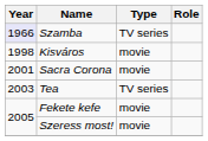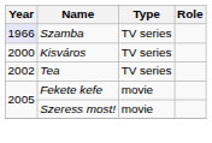 <table class="wikitable">
 <tr>
 <th>Year</th>
 <th>Name</th>
 <th>Type</th>
 <th>Role</th>
 </tr>
 <tr>
 <td style="background: lavender;">1966</td>
 <td><em>Szamba</em></td>
 <td>TV series</td>
 <td></td>
 </tr>
 <tr>
-<td>1998</td>
+<td>2000</td>
 <td><em>Kisváros </em></td>
-<td>movie</td>
+<td>TV series</td>
 <td></td>
 </tr>
 <tr>
-<td>2001</td>
-<td><em>Sacra Corona</em></td>
-<td>movie</td>
-<td></td>
-</tr>
-<tr>
-<td>2003</td>
+<td>2002</td>
 <td><em>Tea </em></td>
 <td>TV series</td>
 <td></td>
 </tr>
 <tr>
 <td rowspan="2">2005</td>
 <td><em>Fekete kefe</em></td>
 <td>movie</td>
 <td></td>
 </tr>
 <tr>
 <td><em>Szeress most!</em></td>
 <td>movie</td>
 <td></td>
 </tr>
 <tr>
 </tr>
 </table>
